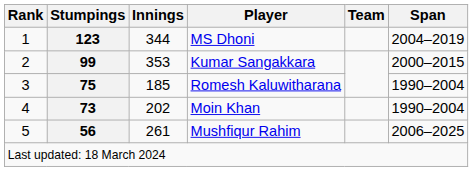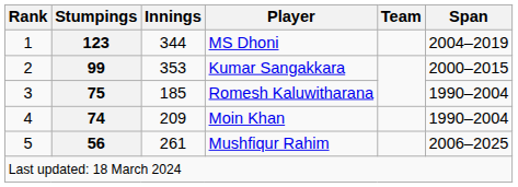 <table class="wikitable plainrowheaders sortable">
 <tr>
 <th>Rank</th>
 <th>Stumpings</th>
 <th>Innings</th>
 <th>Player</th>
 <th>Team</th>
 <th>Span</th>
 </tr>
 <tr>
 <td align=center>1</td>
 <th>123</th>
 <td align=center>344</td>
 <td><a href='#'>MS Dhoni</a></td>
 <td></td>
 <td>2004–2019</td>
 </tr>
 <tr>
 <td align=center>2</td>
 <th>99</th>
 <td align=center>353</td>
 <td><a href='#'>Kumar Sangakkara</a></td>
 <td rowspan=2></td>
 <td>2000–2015</td>
 </tr>
 <tr>
 <td align=center>3</td>
 <th>75</th>
 <td align=center>185</td>
 <td><a href='#'>Romesh Kaluwitharana</a></td>
 <td>1990–2004</td>
 </tr>
 <tr>
 <td align=center>4</td>
-<th>73</th>
-<td align=center>202</td>
+<th>74</th>
+<td align=center>209</td>
 <td><a href='#'>Moin Khan</a></td>
 <td></td>
 <td>1990–2004</td>
 </tr>
 <tr>
 <td align=center>5</td>
 <th>56</th>
 <td align=center>261</td>
 <td><a href='#'>Mushfiqur Rahim</a></td>
 <td></td>
 <td>2006–2025</td>
 </tr>
 <tr class=sortbottom>
 <td colspan=6><small>Last updated: 18 March 2024</small></td>
 </tr>
 </table>
